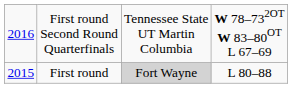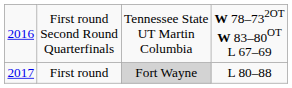 <table class="wikitable">
 <tr align="center">
 <td><a href='#'>2016</a></td>
 <td>First round<br>Second Round<br>Quarterfinals</td>
 <td>Tennessee State<br>UT Martin<br>Columbia</td>
 <td><strong>W</strong> 78–73<sup>2OT</sup><br><strong>W</strong> 83–80<sup>OT</sup><br>L 67–69</td>
 </tr>
 <tr align="center">
-<td><a href='#'>2015</a></td>
+<td><a href='#'>2017</a></td>
 <td>First round</td>
 <td style="background: lightgrey;">Fort Wayne</td>
 <td>L 80–88</td>
 </tr>
 </table>
